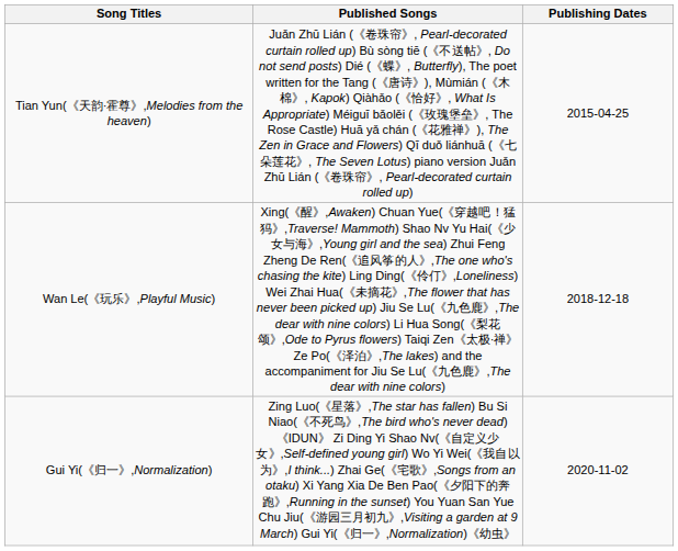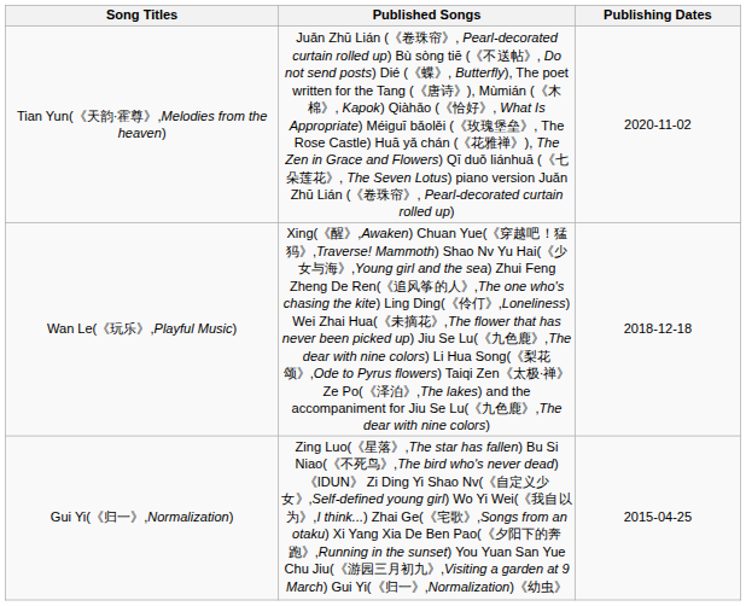 <table class="wikitable" style="width:100%; text-align:center;">
 <tr>
 <th scope="col" width="50px">Song Titles</th>
 <th scope="col" width="150px">Published Songs</th>
 <th scope="col" width="50px">Publishing Dates</th>
 </tr>
 <tr>
 <td>Tian Yun(《天韵·霍尊》,<em>Melodies from the heaven</em>)</td>
 <td>Juǎn Zhū Lián (《卷珠帘》, <em>Pearl-decorated curtain rolled up</em>) Bù sòng tiē (《不送帖》, <em>Do not send posts</em>) Dié (《蝶》, <em>Butterfly</em>), The poet written for the Tang (《唐诗》), Mùmián (《木棉》, <em>Kapok</em>) Qiàhǎo (《恰好》, <em>What Is Appropriate</em>) Méiguī bǎolěi (《玫瑰堡垒》, The Rose Castle) Huā yǎ chán (《花雅禅》), <em>The Zen in Grace and Flowers</em>) Qī duǒ liánhuā (《七朵莲花》, <em>The Seven Lotus</em>) piano version Juǎn Zhū Lián (《卷珠帘》, <em>Pearl-decorated curtain rolled up</em>)</td>
-<td>2015-04-25</td>
+<td>2020-11-02</td>
 </tr>
 <tr>
 <td>Wan Le(《玩乐》,<em>Playful Music</em>)</td>
 <td>Xing(《醒》,<em>Awaken</em>) Chuan Yue(《穿越吧！猛犸》,<em>Traverse! Mammoth</em>) Shao Nv Yu Hai(《少女与海》,<em>Young girl and the sea</em>) Zhui Feng Zheng De Ren(《追风筝的人》,<em>The one who's chasing the kite</em>) Ling Ding(《伶仃》,<em>Loneliness</em>) Wei Zhai Hua(《未摘花》,<em>The flower that has never been picked up</em>) Jiu Se Lu(《九色鹿》,<em>The dear with nine colors</em>) Li Hua Song(《梨花颂》,<em>Ode to Pyrus flowers</em>) Taiqi Zen《太极·禅》Ze Po(《泽泊》,<em>The lakes</em>) and the accompaniment for Jiu Se Lu(《九色鹿》,<em>The dear with nine colors</em>)</td>
 <td>2018-12-18</td>
 </tr>
 <tr>
 <td>Gui Yi(《归一》,<em>Normalization</em>)</td>
 <td>Zing Luo(《星落》,<em>The star has fallen</em>) Bu Si Niao(《不死鸟》,<em>The bird who's never dead</em>) 《IDUN》 Zi Ding Yi Shao Nv(《自定义少女》,<em>Self-defined young girl</em>) Wo Yi Wei(《我自以为》,<em>I think...</em>) Zhai Ge(《宅歌》,<em>Songs from an otaku</em>) Xi Yang Xia De Ben Pao(《夕阳下的奔跑》,<em>Running in the sunset</em>) You Yuan San Yue Chu Jiu(《游园三月初九》,<em>Visiting a garden at 9 March</em>) Gui Yi(《归一》,<em>Normalization</em>)《幼虫》</td>
-<td>2020-11-02</td>
+<td>2015-04-25</td>
 </tr>
 </table>
